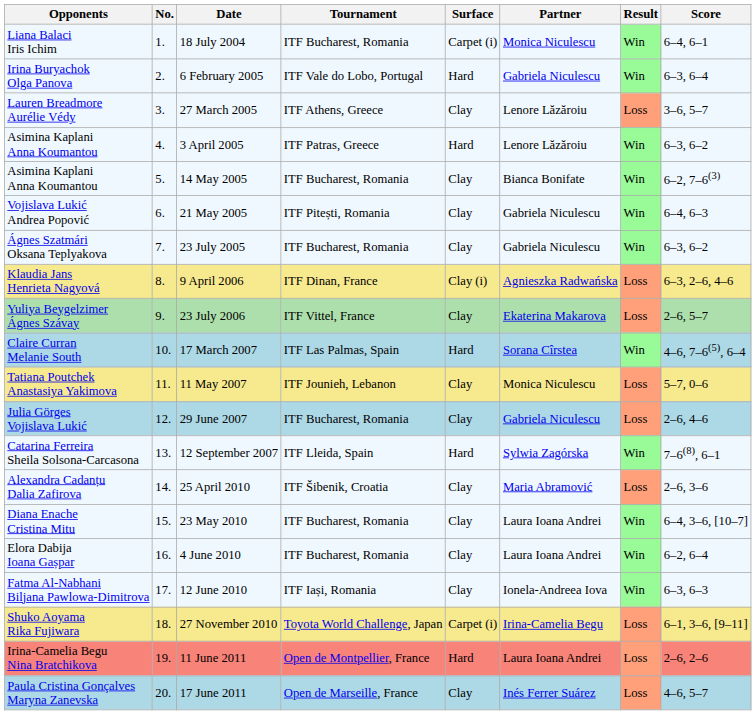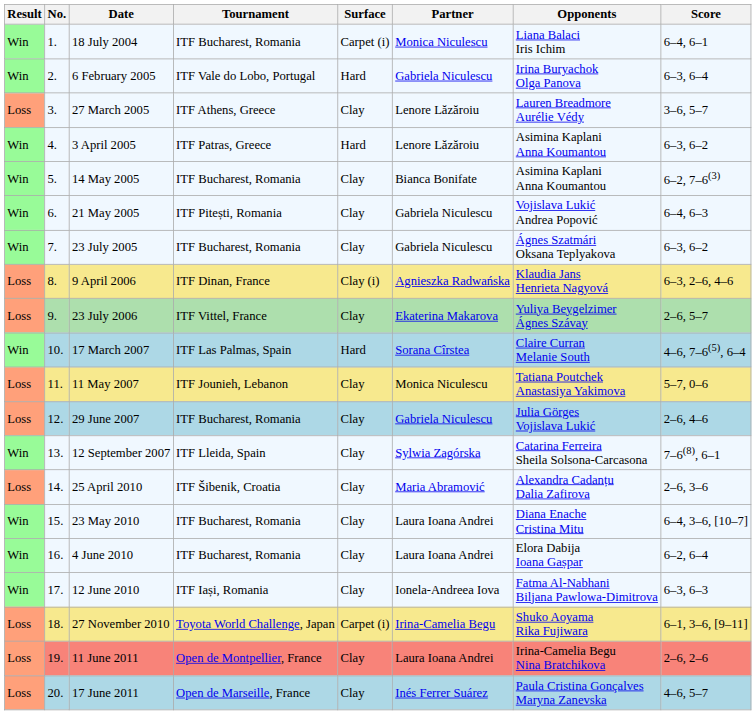 <table class="sortable wikitable">
 <tr>
-<th>Opponents</th>
+<th>Result</th>
 <th>No.</th>
 <th>Date</th>
 <th>Tournament</th>
 <th>Surface</th>
 <th>Partner</th>
-<th>Result</th>
+<th>Opponents</th>
 <th class="unsortable">Score</th>
 </tr>
 <tr bgcolor="#f0f8ff">
-<td> <a href='#'>Liana Balaci</a> <br>  Iris Ichim</td>
+<td style="background:#98fb98;">Win</td>
 <td>1.</td>
 <td>18 July 2004</td>
 <td>ITF Bucharest, Romania</td>
 <td>Carpet (i)</td>
 <td> <a href='#'>Monica Niculescu</a></td>
-<td style="background:#98fb98;">Win</td>
+<td> <a href='#'>Liana Balaci</a> <br>  Iris Ichim</td>
 <td>6–4, 6–1</td>
 </tr>
 <tr bgcolor="#f0f8ff">
-<td> <a href='#'>Irina Buryachok</a> <br>  <a href='#'>Olga Panova</a></td>
+<td style="background:#98fb98;">Win</td>
 <td>2.</td>
 <td>6 February 2005</td>
 <td>ITF Vale do Lobo, Portugal</td>
 <td>Hard</td>
 <td> <a href='#'>Gabriela Niculescu</a></td>
-<td style="background:#98fb98;">Win</td>
+<td> <a href='#'>Irina Buryachok</a> <br>  <a href='#'>Olga Panova</a></td>
 <td>6–3, 6–4</td>
 </tr>
 <tr bgcolor="#f0f8ff">
-<td> <a href='#'>Lauren Breadmore</a> <br>  <a href='#'>Aurélie Védy</a></td>
+<td style="background:#ffa07a;">Loss</td>
 <td>3.</td>
 <td>27 March 2005</td>
 <td>ITF Athens, Greece</td>
 <td>Clay</td>
 <td> Lenore Lăzăroiu</td>
-<td style="background:#ffa07a;">Loss</td>
+<td> <a href='#'>Lauren Breadmore</a> <br>  <a href='#'>Aurélie Védy</a></td>
 <td>3–6, 5–7</td>
 </tr>
 <tr bgcolor="#f0f8ff">
-<td> Asimina Kaplani <br>  <a href='#'>Anna Koumantou</a></td>
+<td style="background:#98fb98;">Win</td>
 <td>4.</td>
 <td>3 April 2005</td>
 <td>ITF Patras, Greece</td>
 <td>Hard</td>
 <td> Lenore Lăzăroiu</td>
-<td style="background:#98fb98;">Win</td>
+<td> Asimina Kaplani <br>  <a href='#'>Anna Koumantou</a></td>
 <td>6–3, 6–2</td>
 </tr>
 <tr bgcolor="#f0f8ff">
-<td> Asimina Kaplani <br>  Anna Koumantou</td>
+<td style="background:#98fb98;">Win</td>
 <td>5.</td>
 <td>14 May 2005</td>
 <td>ITF Bucharest, Romania</td>
 <td>Clay</td>
 <td> Bianca Bonifate</td>
-<td style="background:#98fb98;">Win</td>
+<td> Asimina Kaplani <br>  Anna Koumantou</td>
 <td>6–2, 7–6<sup>(3)</sup></td>
 </tr>
 <tr bgcolor="#f0f8ff">
-<td> <a href='#'>Vojislava Lukić</a> <br>  Andrea Popović</td>
+<td style="background:#98fb98;">Win</td>
 <td>6.</td>
 <td>21 May 2005</td>
 <td>ITF Pitești, Romania</td>
 <td>Clay</td>
 <td> Gabriela Niculescu</td>
-<td style="background:#98fb98;">Win</td>
+<td> <a href='#'>Vojislava Lukić</a> <br>  Andrea Popović</td>
 <td>6–4, 6–3</td>
 </tr>
 <tr bgcolor="#f0f8ff">
-<td> <a href='#'>Ágnes Szatmári</a> <br>  Oksana Teplyakova</td>
+<td style="background:#98fb98;">Win</td>
 <td>7.</td>
 <td>23 July 2005</td>
 <td>ITF Bucharest, Romania</td>
 <td>Clay</td>
 <td> Gabriela Niculescu</td>
-<td style="background:#98fb98;">Win</td>
+<td> <a href='#'>Ágnes Szatmári</a> <br>  Oksana Teplyakova</td>
 <td>6–3, 6–2</td>
 </tr>
 <tr bgcolor="#F7E98E">
-<td> <a href='#'>Klaudia Jans</a> <br>  <a href='#'>Henrieta Nagyová</a></td>
+<td style="background:#ffa07a;">Loss</td>
 <td>8.</td>
 <td>9 April 2006</td>
 <td>ITF Dinan, France</td>
 <td>Clay (i)</td>
 <td> <a href='#'>Agnieszka Radwańska</a></td>
-<td style="background:#ffa07a;">Loss</td>
+<td> <a href='#'>Klaudia Jans</a> <br>  <a href='#'>Henrieta Nagyová</a></td>
 <td>6–3, 2–6, 4–6</td>
 </tr>
 <tr bgcolor="#ADDFAD">
-<td> <a href='#'>Yuliya Beygelzimer</a> <br>  <a href='#'>Ágnes Szávay</a></td>
+<td style="background:#ffa07a;">Loss</td>
 <td>9.</td>
 <td>23 July 2006</td>
 <td>ITF Vittel, France</td>
 <td>Clay</td>
 <td> <a href='#'>Ekaterina Makarova</a></td>
-<td style="background:#ffa07a;">Loss</td>
+<td> <a href='#'>Yuliya Beygelzimer</a> <br>  <a href='#'>Ágnes Szávay</a></td>
 <td>2–6, 5–7</td>
 </tr>
 <tr bgcolor="lightblue">
-<td> <a href='#'>Claire Curran</a> <br>  <a href='#'>Melanie South</a></td>
+<td style="background:#98fb98;">Win</td>
 <td>10.</td>
 <td>17 March 2007</td>
 <td>ITF Las Palmas, Spain</td>
 <td>Hard</td>
 <td> <a href='#'>Sorana Cîrstea</a></td>
-<td style="background:#98fb98;">Win</td>
+<td> <a href='#'>Claire Curran</a> <br>  <a href='#'>Melanie South</a></td>
 <td>4–6, 7–6<sup>(5)</sup>, 6–4</td>
 </tr>
 <tr bgcolor="#F7E98E">
-<td> <a href='#'>Tatiana Poutchek</a> <br>  <a href='#'>Anastasiya Yakimova</a></td>
+<td style="background:#ffa07a;">Loss</td>
 <td>11.</td>
 <td>11 May 2007</td>
 <td>ITF Jounieh, Lebanon</td>
 <td>Clay</td>
 <td> Monica Niculescu</td>
-<td style="background:#ffa07a;">Loss</td>
+<td> <a href='#'>Tatiana Poutchek</a> <br>  <a href='#'>Anastasiya Yakimova</a></td>
 <td>5–7, 0–6</td>
 </tr>
 <tr bgcolor="lightblue">
-<td> <a href='#'>Julia Görges</a> <br>  <a href='#'>Vojislava Lukić</a></td>
+<td style="background:#ffa07a;">Loss</td>
 <td>12.</td>
 <td>29 June 2007</td>
 <td>ITF Bucharest, Romania</td>
 <td>Clay</td>
 <td> <a href='#'>Gabriela Niculescu</a></td>
-<td style="background:#ffa07a;">Loss</td>
+<td> <a href='#'>Julia Görges</a> <br>  <a href='#'>Vojislava Lukić</a></td>
 <td>2–6, 4–6</td>
 </tr>
 <tr bgcolor="#f0f8ff">
-<td> <a href='#'>Catarina Ferreira</a> <br>  Sheila Solsona-Carcasona</td>
+<td style="background:#98fb98;">Win</td>
 <td>13.</td>
 <td>12 September 2007</td>
 <td>ITF Lleida, Spain</td>
-<td>Hard</td>
+<td>Clay</td>
 <td> <a href='#'>Sylwia Zagórska</a></td>
-<td style="background:#98fb98;">Win</td>
+<td> <a href='#'>Catarina Ferreira</a> <br>  Sheila Solsona-Carcasona</td>
 <td>7–6<sup>(8)</sup>, 6–1</td>
 </tr>
 <tr bgcolor="#f0f8ff">
-<td> <a href='#'>Alexandra Cadanțu</a> <br>  <a href='#'>Dalia Zafirova</a></td>
+<td style="background:#ffa07a;">Loss</td>
 <td>14.</td>
 <td>25 April 2010</td>
 <td>ITF Šibenik, Croatia</td>
 <td>Clay</td>
 <td> <a href='#'>Maria Abramović</a></td>
-<td style="background:#ffa07a;">Loss</td>
+<td> <a href='#'>Alexandra Cadanțu</a> <br>  <a href='#'>Dalia Zafirova</a></td>
 <td>2–6, 3–6</td>
 </tr>
 <tr bgcolor="#f0f8ff">
-<td> <a href='#'>Diana Enache</a> <br>  <a href='#'>Cristina Mitu</a></td>
+<td style="background:#98fb98;">Win</td>
 <td>15.</td>
 <td>23 May 2010</td>
 <td>ITF Bucharest, Romania</td>
 <td>Clay</td>
 <td> Laura Ioana Andrei</td>
-<td style="background:#98fb98;">Win</td>
+<td> <a href='#'>Diana Enache</a> <br>  <a href='#'>Cristina Mitu</a></td>
 <td>6–4, 3–6, [10–7]</td>
 </tr>
 <tr bgcolor="#f0f8ff">
-<td> Elora Dabija <br>  <a href='#'>Ioana Gașpar</a></td>
+<td style="background:#98fb98;">Win</td>
 <td>16.</td>
 <td>4 June 2010</td>
 <td>ITF Bucharest, Romania</td>
 <td>Clay</td>
 <td> Laura Ioana Andrei</td>
-<td style="background:#98fb98;">Win</td>
+<td> Elora Dabija <br>  <a href='#'>Ioana Gașpar</a></td>
 <td>6–2, 6–4</td>
 </tr>
 <tr bgcolor="#f0f8ff">
-<td> <a href='#'>Fatma Al-Nabhani</a> <br>  <a href='#'>Biljana Pawlowa-Dimitrova</a></td>
+<td style="background:#98fb98;">Win</td>
 <td>17.</td>
 <td>12 June 2010</td>
 <td>ITF Iași, Romania</td>
 <td>Clay</td>
 <td> Ionela-Andreea Iova</td>
-<td style="background:#98fb98;">Win</td>
+<td> <a href='#'>Fatma Al-Nabhani</a> <br>  <a href='#'>Biljana Pawlowa-Dimitrova</a></td>
 <td>6–3, 6–3</td>
 </tr>
 <tr bgcolor="#F7E98E">
-<td> <a href='#'>Shuko Aoyama</a> <br>  <a href='#'>Rika Fujiwara</a></td>
+<td style="background:#ffa07a;">Loss</td>
 <td>18.</td>
 <td>27 November 2010</td>
 <td><a href='#'>Toyota World Challenge</a>, Japan</td>
 <td>Carpet (i)</td>
 <td> <a href='#'>Irina-Camelia Begu</a></td>
-<td style="background:#ffa07a;">Loss</td>
+<td> <a href='#'>Shuko Aoyama</a> <br>  <a href='#'>Rika Fujiwara</a></td>
 <td>6–1, 3–6, [9–11]</td>
 </tr>
 <tr bgcolor="#F88379">
-<td> Irina-Camelia Begu <br>  <a href='#'>Nina Bratchikova</a></td>
+<td style="background:#ffa07a;">Loss</td>
 <td>19.</td>
 <td>11 June 2011</td>
 <td><a href='#'>Open de Montpellier</a>, France</td>
-<td>Hard</td>
+<td>Clay</td>
 <td> Laura Ioana Andrei</td>
-<td style="background:#ffa07a;">Loss</td>
+<td> Irina-Camelia Begu <br>  <a href='#'>Nina Bratchikova</a></td>
 <td>2–6, 2–6</td>
 </tr>
 <tr bgcolor="lightblue">
-<td> <a href='#'>Paula Cristina Gonçalves</a> <br>  <a href='#'>Maryna Zanevska</a></td>
+<td style="background:#ffa07a;">Loss</td>
 <td>20.</td>
 <td>17 June 2011</td>
 <td><a href='#'>Open de Marseille</a>, France</td>
 <td>Clay</td>
 <td> <a href='#'>Inés Ferrer Suárez</a></td>
-<td style="background:#ffa07a;">Loss</td>
+<td> <a href='#'>Paula Cristina Gonçalves</a> <br>  <a href='#'>Maryna Zanevska</a></td>
 <td>4–6, 5–7</td>
 </tr>
 </table>
